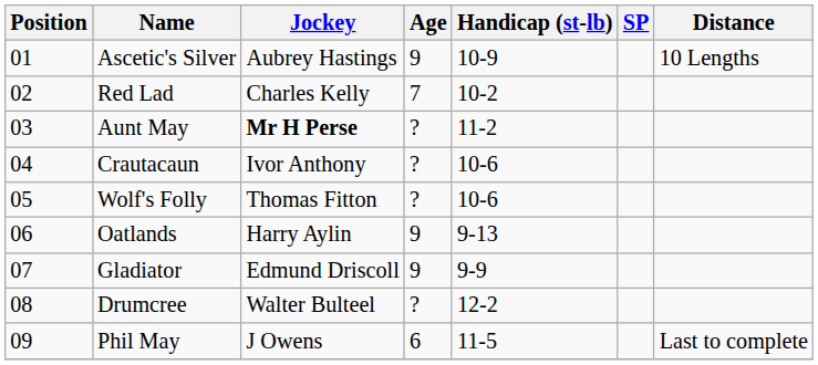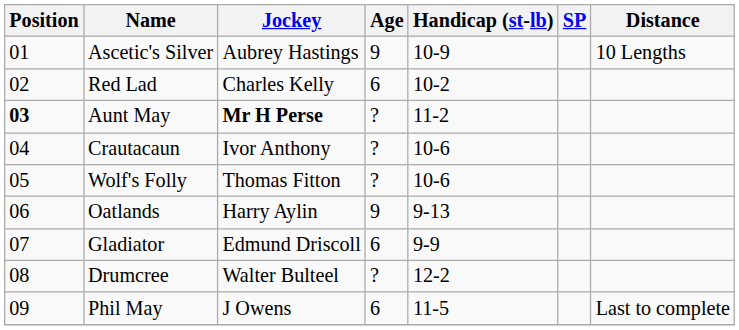 <table class="wikitable sortable">
 <tr>
 <th data-sort-type="number">Position</th>
 <th>Name</th>
 <th><a href='#'>Jockey</a></th>
 <th data-sort-type="number">Age</th>
 <th>Handicap (<a href='#'>st</a>-<a href='#'>lb</a>)</th>
 <th><a href='#'>SP</a></th>
 <th>Distance</th>
 </tr>
 <tr>
 <td>01</td>
 <td>Ascetic's Silver</td>
 <td>Aubrey Hastings</td>
 <td>9</td>
 <td>10-9</td>
 <td></td>
 <td>10 Lengths</td>
 </tr>
 <tr>
 <td>02</td>
 <td>Red Lad</td>
 <td>Charles Kelly</td>
-<td>7</td>
+<td>6</td>
 <td>10-2</td>
 <td></td>
 <td></td>
 </tr>
 <tr>
-<td>03</td>
+<td><strong>03</strong></td>
 <td>Aunt May</td>
 <td><strong>Mr H Perse</strong></td>
 <td>?</td>
 <td>11-2</td>
 <td></td>
 <td></td>
 </tr>
 <tr>
 <td>04</td>
 <td>Crautacaun</td>
 <td>Ivor Anthony</td>
 <td>?</td>
 <td>10-6</td>
 <td></td>
 <td></td>
 </tr>
 <tr>
 <td>05</td>
 <td>Wolf's Folly</td>
 <td>Thomas Fitton</td>
 <td>?</td>
 <td>10-6</td>
 <td></td>
 <td></td>
 </tr>
 <tr>
 <td>06</td>
 <td>Oatlands</td>
 <td>Harry Aylin</td>
 <td>9</td>
 <td>9-13</td>
 <td></td>
 <td></td>
 </tr>
 <tr>
 <td>07</td>
 <td>Gladiator</td>
 <td>Edmund Driscoll</td>
-<td>9</td>
+<td>6</td>
 <td>9-9</td>
 <td></td>
 <td></td>
 </tr>
 <tr>
 <td>08</td>
 <td>Drumcree</td>
 <td>Walter Bulteel</td>
 <td>?</td>
 <td>12-2</td>
 <td></td>
 <td></td>
 </tr>
 <tr>
 <td>09</td>
 <td>Phil May</td>
 <td>J Owens</td>
 <td>6</td>
 <td>11-5</td>
 <td></td>
 <td>Last to complete</td>
 </tr>
 <tr>
 </tr>
 </table>
